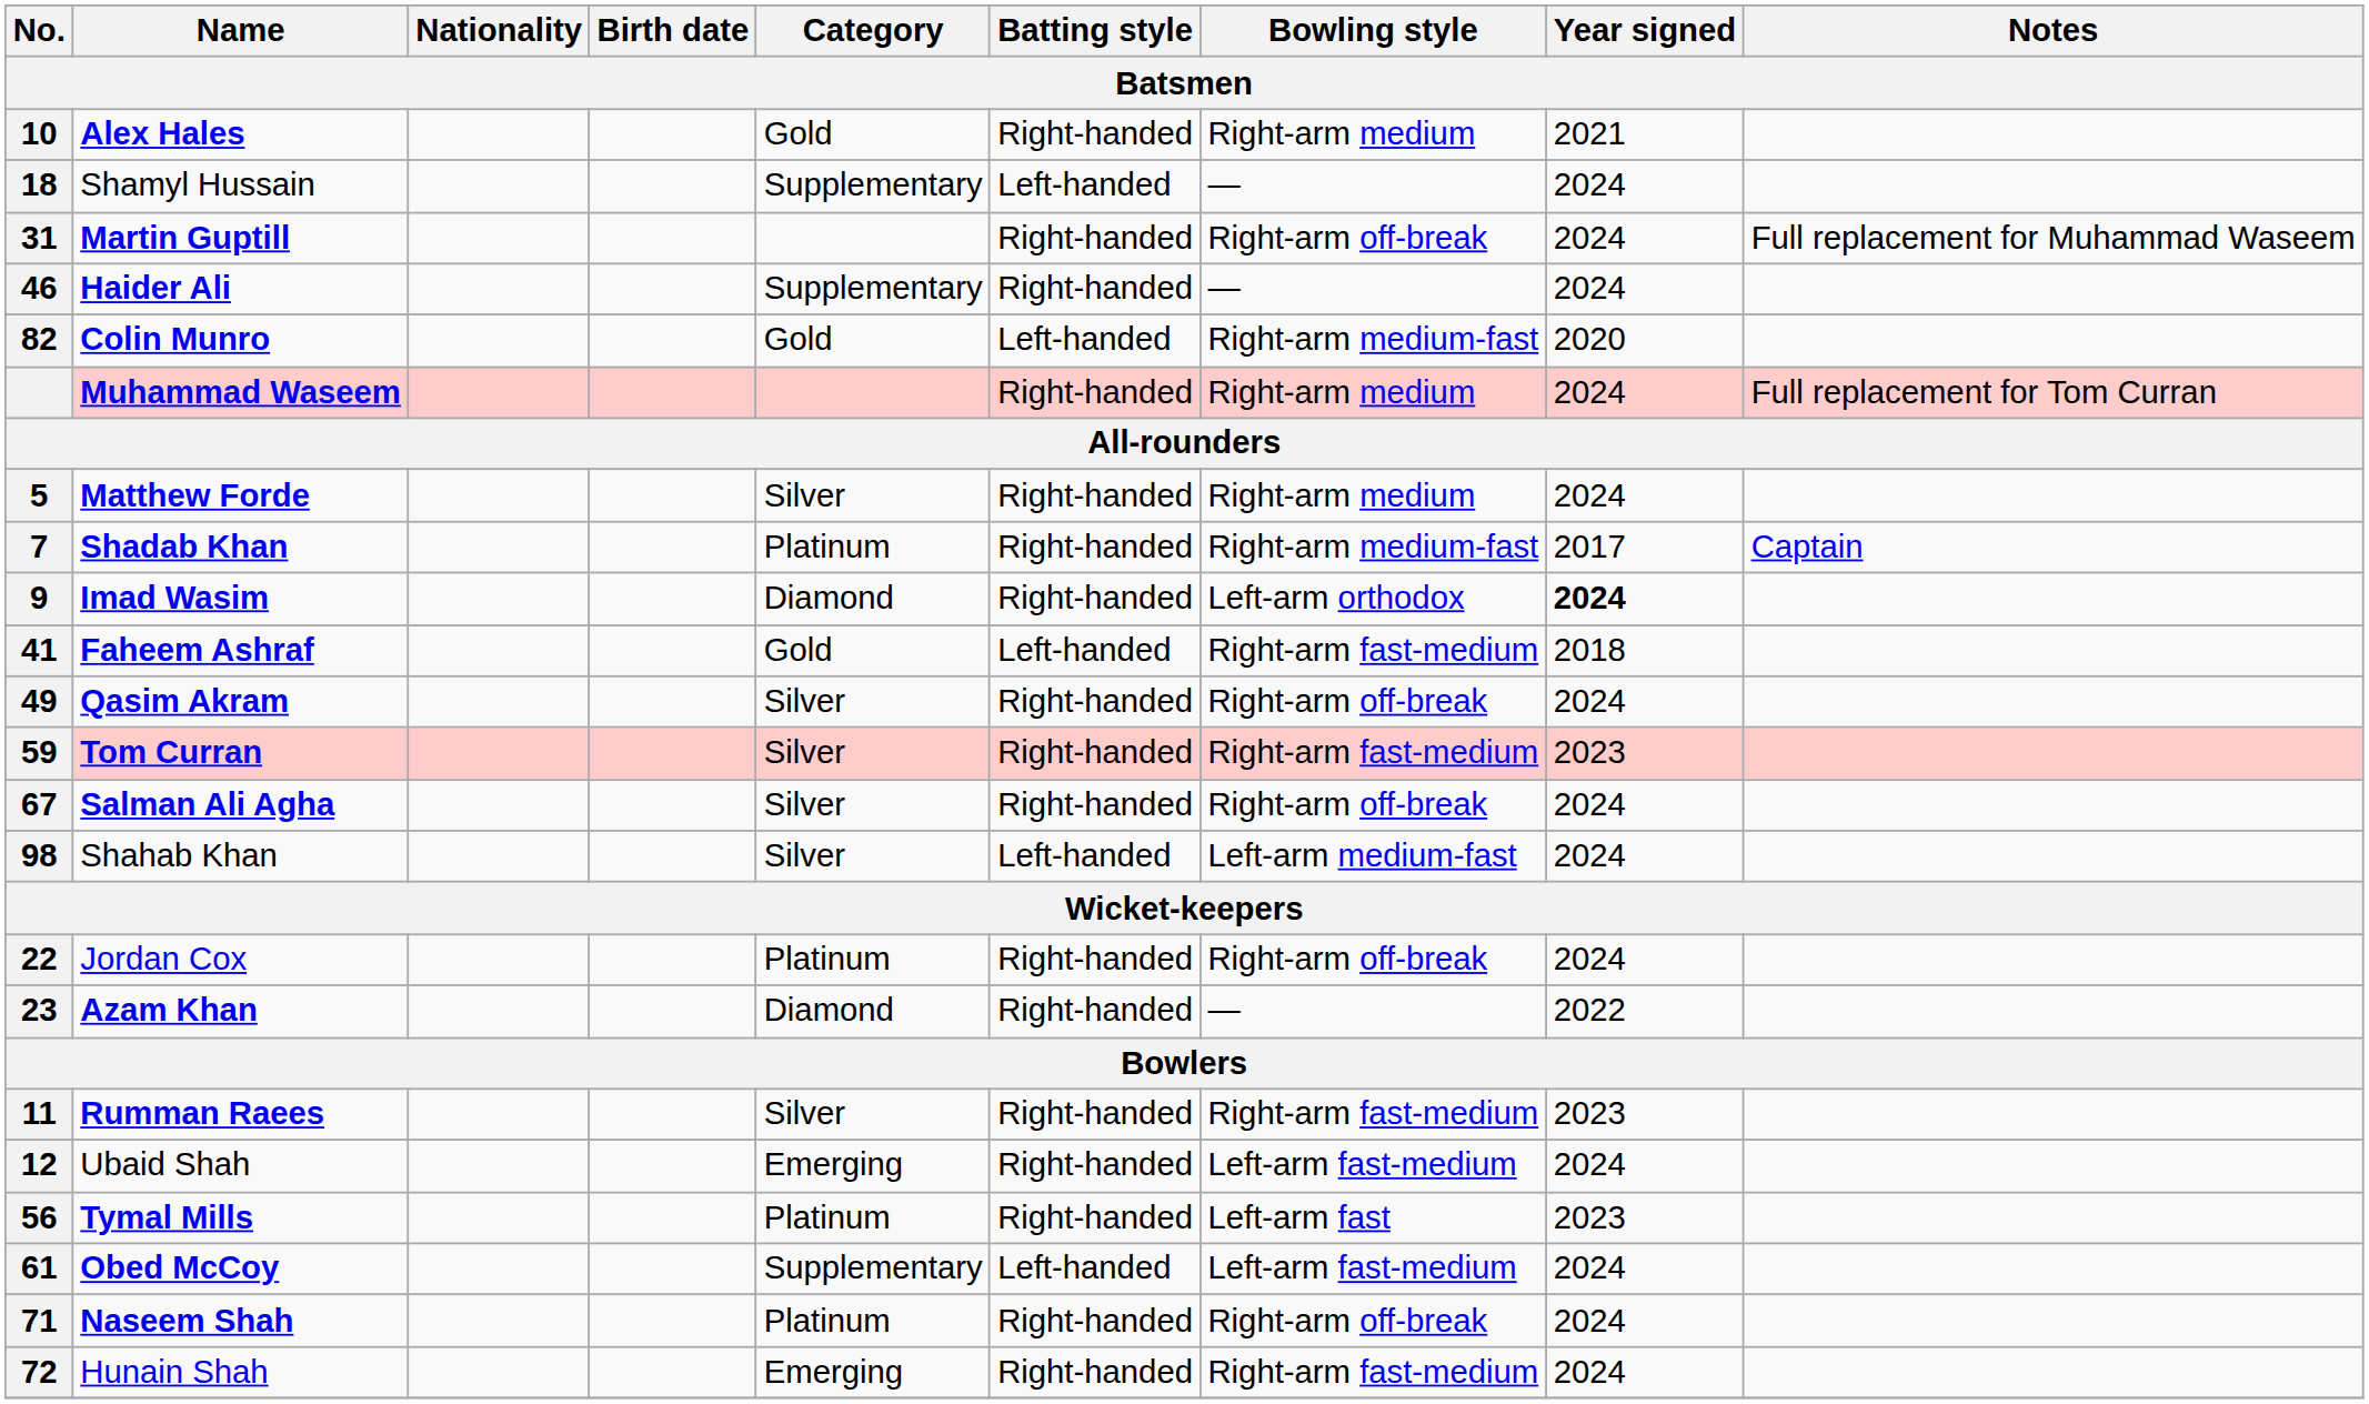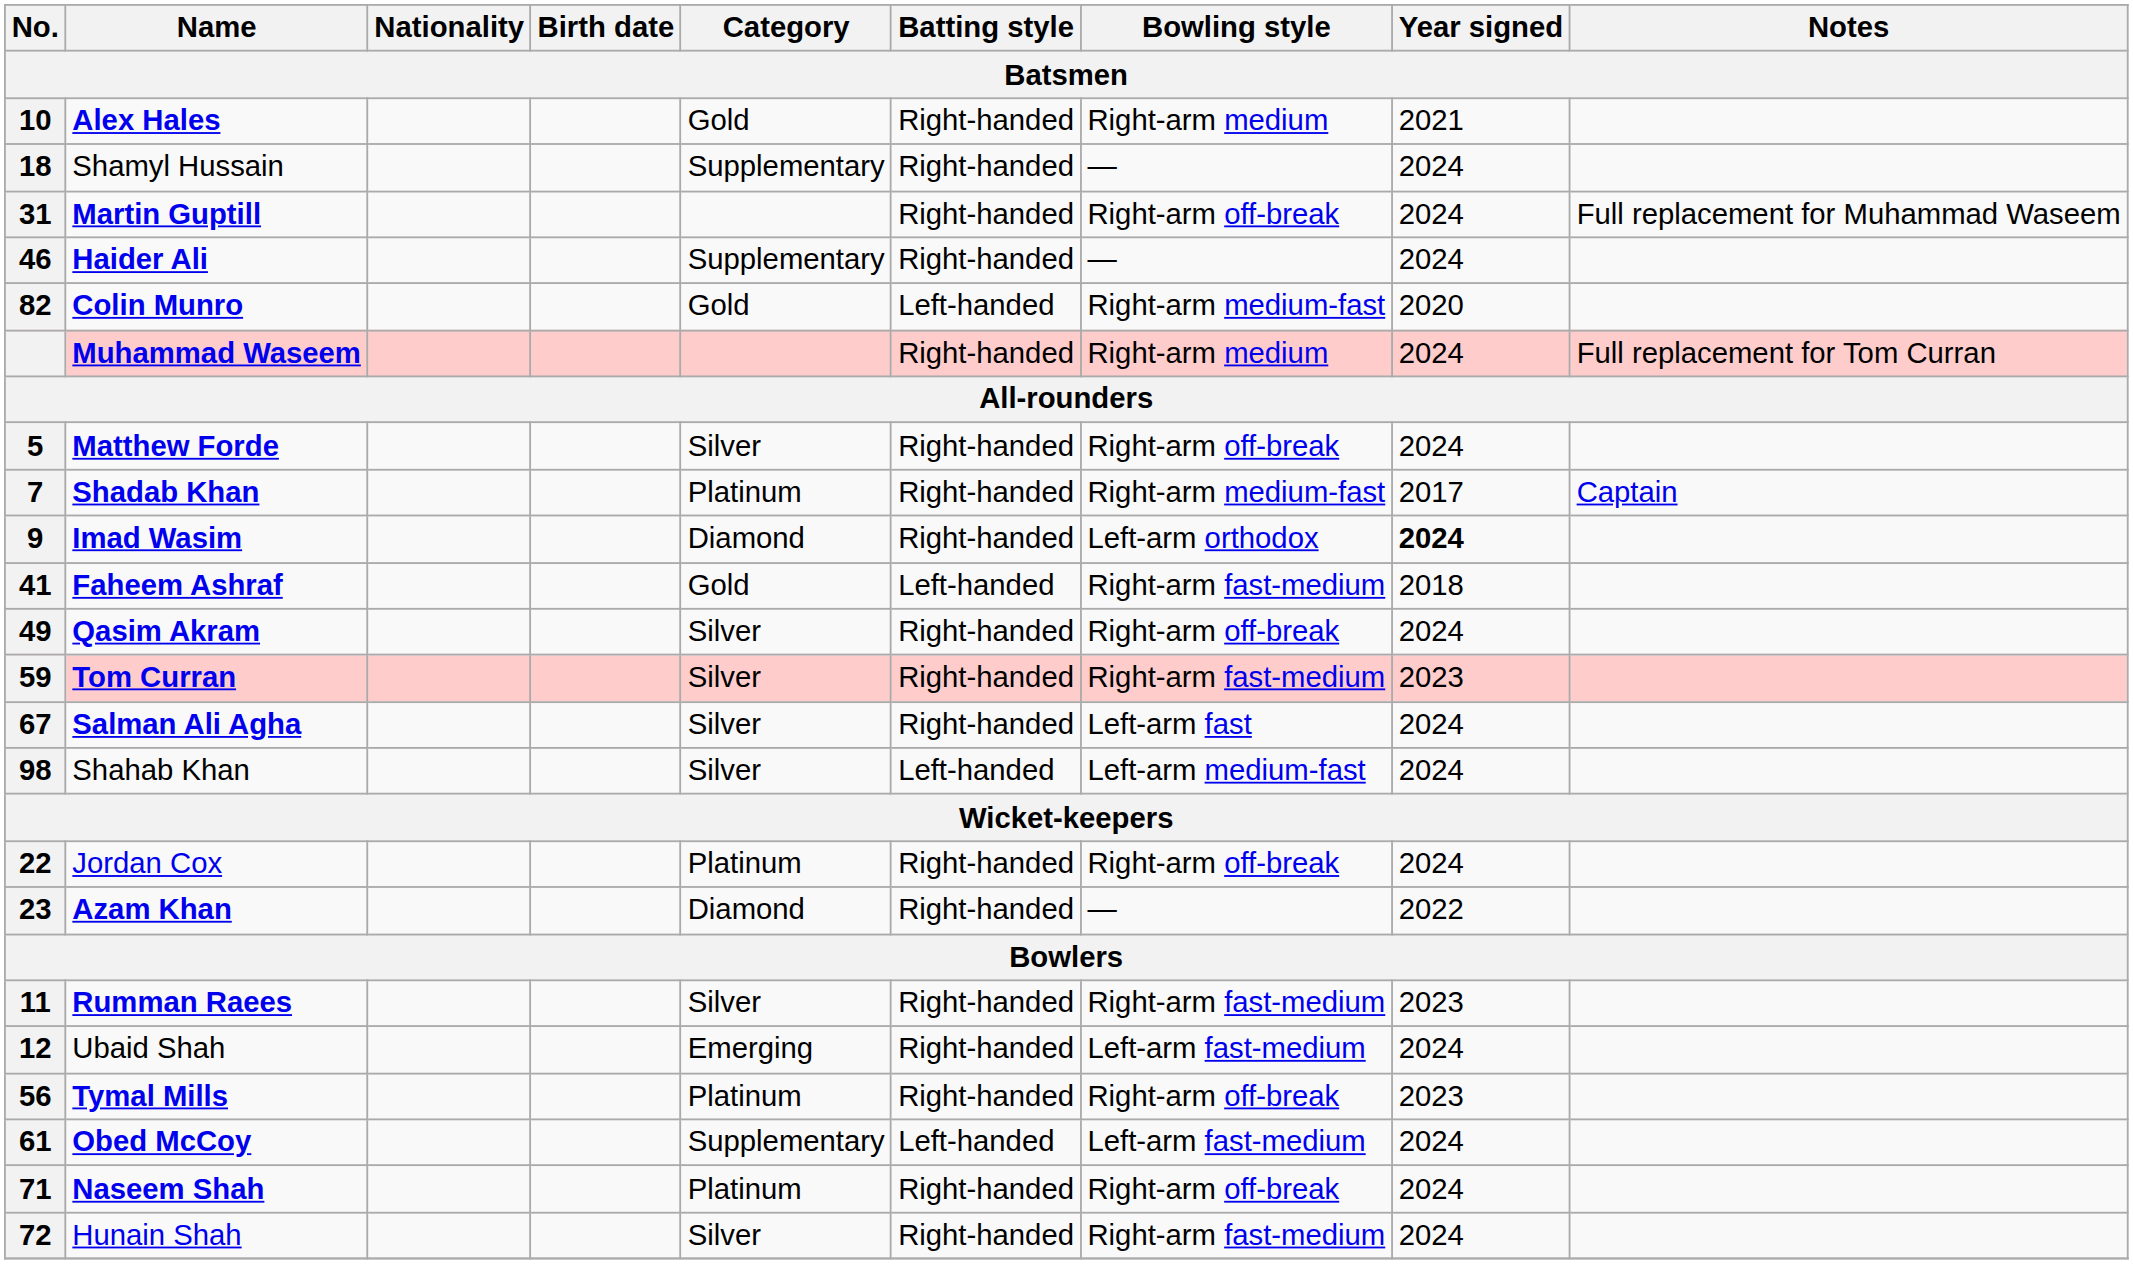 <table class="wikitable">
 <tr>
 <th>No.</th>
 <th>Name</th>
 <th>Nationality</th>
 <th>Birth date</th>
 <th>Category</th>
 <th>Batting style</th>
 <th>Bowling style</th>
 <th>Year signed</th>
 <th>Notes</th>
 </tr>
 <tr>
 <th colspan="9">Batsmen</th>
 </tr>
 <tr>
 <th>10</th>
 <td><strong><a href='#'>Alex Hales</a></strong></td>
 <td></td>
 <td></td>
 <td>Gold</td>
 <td>Right-handed</td>
 <td>Right-arm <a href='#'>medium</a></td>
 <td>2021</td>
 <td></td>
 </tr>
 <tr>
 <th>18</th>
 <td>Shamyl Hussain</td>
 <td></td>
 <td></td>
 <td>Supplementary</td>
-<td>Left-handed</td>
+<td>Right-handed</td>
 <td>—</td>
 <td>2024</td>
 <td></td>
 </tr>
 <tr>
 <th>31</th>
 <td><strong><a href='#'>Martin Guptill</a></strong></td>
 <td></td>
 <td></td>
 <td></td>
 <td>Right-handed</td>
 <td>Right-arm <a href='#'>off-break</a></td>
 <td>2024</td>
 <td>Full replacement for Muhammad Waseem</td>
 </tr>
 <tr>
 <th>46</th>
 <td><strong><a href='#'>Haider Ali</a></strong></td>
 <td></td>
 <td></td>
 <td>Supplementary</td>
 <td>Right-handed</td>
 <td>—</td>
 <td>2024</td>
 <td></td>
 </tr>
 <tr>
 <th>82</th>
 <td><strong><a href='#'>Colin Munro</a></strong></td>
 <td></td>
 <td></td>
 <td>Gold</td>
 <td>Left-handed</td>
 <td>Right-arm <a href='#'>medium-fast</a></td>
 <td>2020</td>
 <td></td>
 </tr>
 <tr style="background:#FFCCCC">
 <th></th>
 <td><strong><a href='#'>Muhammad Waseem</a></strong></td>
 <td></td>
 <td></td>
 <td></td>
 <td>Right-handed</td>
 <td>Right-arm <a href='#'>medium</a></td>
 <td>2024</td>
 <td>Full replacement for Tom Curran</td>
 </tr>
 <tr>
 <th colspan="9">All-rounders</th>
 </tr>
 <tr>
 <th>5</th>
 <td><strong><a href='#'>Matthew Forde</a></strong></td>
 <td></td>
 <td></td>
 <td>Silver</td>
 <td>Right-handed</td>
-<td>Right-arm <a href='#'>medium</a></td>
+<td>Right-arm <a href='#'>off-break</a></td>
 <td>2024</td>
 <td></td>
 </tr>
 <tr>
 <th>7</th>
 <td><strong><a href='#'>Shadab Khan</a></strong></td>
 <td></td>
 <td></td>
 <td>Platinum</td>
 <td>Right-handed</td>
 <td>Right-arm <a href='#'>medium-fast</a></td>
 <td>2017</td>
 <td><a href='#'>Captain</a></td>
 </tr>
 <tr>
 <th>9</th>
 <td><strong><a href='#'>Imad Wasim</a></strong></td>
 <td></td>
 <td></td>
 <td>Diamond</td>
 <td>Right-handed</td>
 <td>Left-arm <a href='#'>orthodox</a></td>
 <td><strong>2024</strong></td>
 <td></td>
 </tr>
 <tr>
 <th>41</th>
 <td><strong><a href='#'>Faheem Ashraf</a></strong></td>
 <td></td>
 <td></td>
 <td>Gold</td>
 <td>Left-handed</td>
 <td>Right-arm <a href='#'>fast-medium</a></td>
 <td>2018</td>
 <td></td>
 </tr>
 <tr>
 <th>49</th>
 <td><strong><a href='#'>Qasim Akram</a></strong></td>
 <td></td>
 <td></td>
 <td>Silver</td>
 <td>Right-handed</td>
 <td>Right-arm <a href='#'>off-break</a></td>
 <td>2024</td>
 <td></td>
 </tr>
 <tr style="background:#FFCCCC">
 <th>59</th>
 <td><strong><a href='#'>Tom Curran</a></strong></td>
 <td></td>
 <td></td>
 <td>Silver</td>
 <td>Right-handed</td>
 <td>Right-arm <a href='#'>fast-medium</a></td>
 <td>2023</td>
 <td></td>
 </tr>
 <tr>
 <th>67</th>
 <td><strong><a href='#'>Salman Ali Agha</a></strong></td>
 <td></td>
 <td></td>
 <td>Silver</td>
 <td>Right-handed</td>
-<td>Right-arm <a href='#'>off-break</a></td>
+<td>Left-arm <a href='#'>fast</a></td>
 <td>2024</td>
 <td></td>
 </tr>
 <tr>
 <th>98</th>
 <td>Shahab Khan</td>
 <td></td>
 <td></td>
 <td>Silver</td>
 <td>Left-handed</td>
 <td>Left-arm <a href='#'>medium-fast</a></td>
 <td>2024</td>
 <td></td>
 </tr>
 <tr>
 <th colspan="9">Wicket-keepers</th>
 </tr>
 <tr>
 <th>22</th>
 <td><a href='#'>Jordan Cox</a></td>
 <td></td>
 <td></td>
 <td>Platinum</td>
 <td>Right-handed</td>
 <td>Right-arm <a href='#'>off-break</a></td>
 <td>2024</td>
 <td></td>
 </tr>
 <tr>
 <th>23</th>
 <td><strong><a href='#'>Azam Khan</a></strong></td>
 <td></td>
 <td></td>
 <td>Diamond</td>
 <td>Right-handed</td>
 <td>—</td>
 <td>2022</td>
 <td></td>
 </tr>
 <tr>
 <th colspan="9">Bowlers</th>
 </tr>
 <tr>
 <th>11</th>
 <td><strong><a href='#'>Rumman Raees</a></strong></td>
 <td></td>
 <td></td>
 <td>Silver</td>
 <td>Right-handed</td>
 <td>Right-arm <a href='#'>fast-medium</a></td>
 <td>2023</td>
 <td></td>
 </tr>
 <tr>
 <th>12</th>
 <td>Ubaid Shah</td>
 <td></td>
 <td></td>
 <td>Emerging</td>
 <td>Right-handed</td>
 <td>Left-arm <a href='#'>fast-medium</a></td>
 <td>2024</td>
 <td></td>
 </tr>
 <tr>
 <th>56</th>
 <td><strong><a href='#'>Tymal Mills</a></strong></td>
 <td></td>
 <td></td>
 <td>Platinum</td>
 <td>Right-handed</td>
-<td>Left-arm <a href='#'>fast</a></td>
+<td>Right-arm <a href='#'>off-break</a></td>
 <td>2023</td>
 <td></td>
 </tr>
 <tr>
 <th>61</th>
 <td><strong><a href='#'>Obed McCoy</a></strong></td>
 <td></td>
 <td></td>
 <td>Supplementary</td>
 <td>Left-handed</td>
 <td>Left-arm <a href='#'>fast-medium</a></td>
 <td>2024</td>
 <td></td>
 </tr>
 <tr>
 <th>71</th>
 <td><strong><a href='#'>Naseem Shah</a></strong></td>
 <td></td>
 <td></td>
 <td>Platinum</td>
 <td>Right-handed</td>
 <td>Right-arm <a href='#'>off-break</a></td>
 <td>2024</td>
 <td></td>
 </tr>
 <tr>
 <th>72</th>
 <td><a href='#'>Hunain Shah</a></td>
 <td></td>
 <td></td>
-<td>Emerging</td>
+<td>Silver</td>
 <td>Right-handed</td>
 <td>Right-arm <a href='#'>fast-medium</a></td>
 <td>2024</td>
 <td></td>
 </tr>
 <tr>
 </tr>
 </table>
